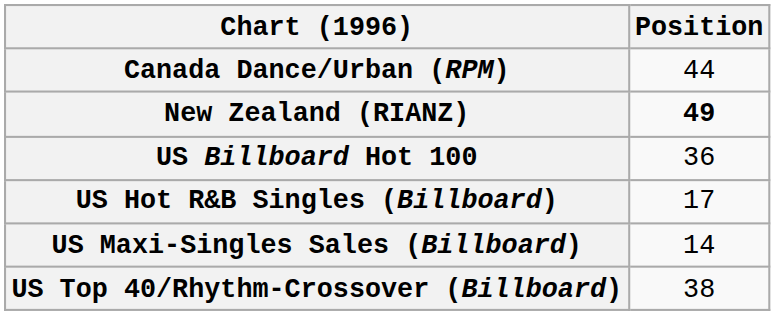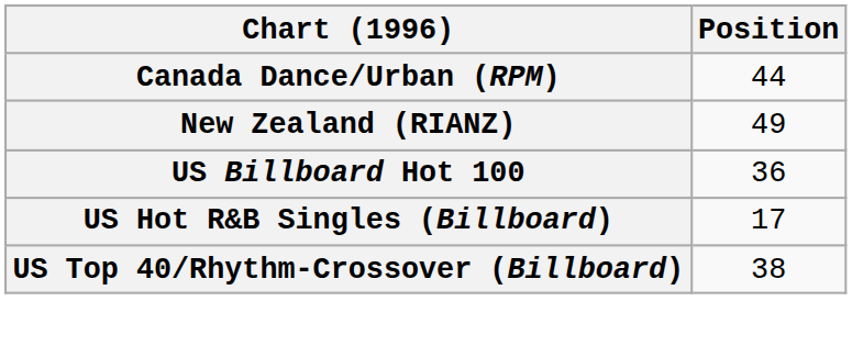 <table class="wikitable sortable plainrowheaders" style="text-align:center">
 <tr>
 <th>Chart (1996)</th>
 <th>Position</th>
 </tr>
 <tr>
 <th scope="row">Canada Dance/Urban (<em>RPM</em>)</th>
 <td>44</td>
 </tr>
 <tr>
 <th scope="row">New Zealand (RIANZ)</th>
-<td><strong>49</strong></td>
+<td>49</td>
 </tr>
 <tr>
 <th scope="row">US <em>Billboard</em> Hot 100</th>
 <td>36</td>
 </tr>
 <tr>
 <th scope="row">US Hot R&B Singles (<em>Billboard</em>)</th>
 <td>17</td>
 </tr>
 <tr>
-<th scope="row">US Maxi-Singles Sales (<em>Billboard</em>)</th>
-<td>14</td>
-</tr>
-<tr>
 <th scope="row">US Top 40/Rhythm-Crossover (<em>Billboard</em>)</th>
 <td>38</td>
 </tr>
 </table>
